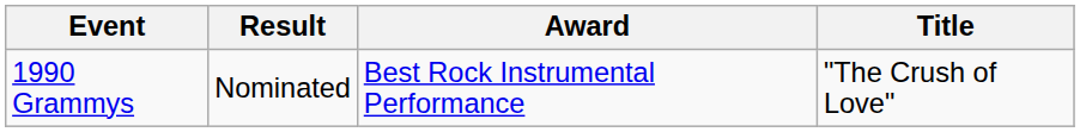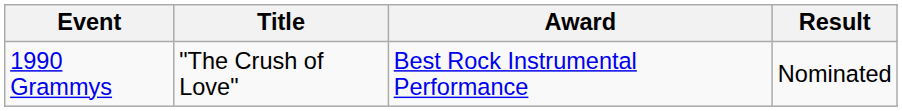 <table class="wikitable">
 <tr>
 <th>Event</th>
+<th>Title</th>
+<th>Award</th>
 <th>Result</th>
-<th>Award</th>
-<th>Title</th>
 </tr>
 <tr>
 <td><a href='#'>1990 Grammys</a></td>
+<td>"The Crush of Love"</td>
+<td><a href='#'>Best Rock Instrumental Performance</a></td>
 <td align="center">Nominated</td>
-<td><a href='#'>Best Rock Instrumental Performance</a></td>
-<td>"The Crush of Love"</td>
 </tr>
 </table>
